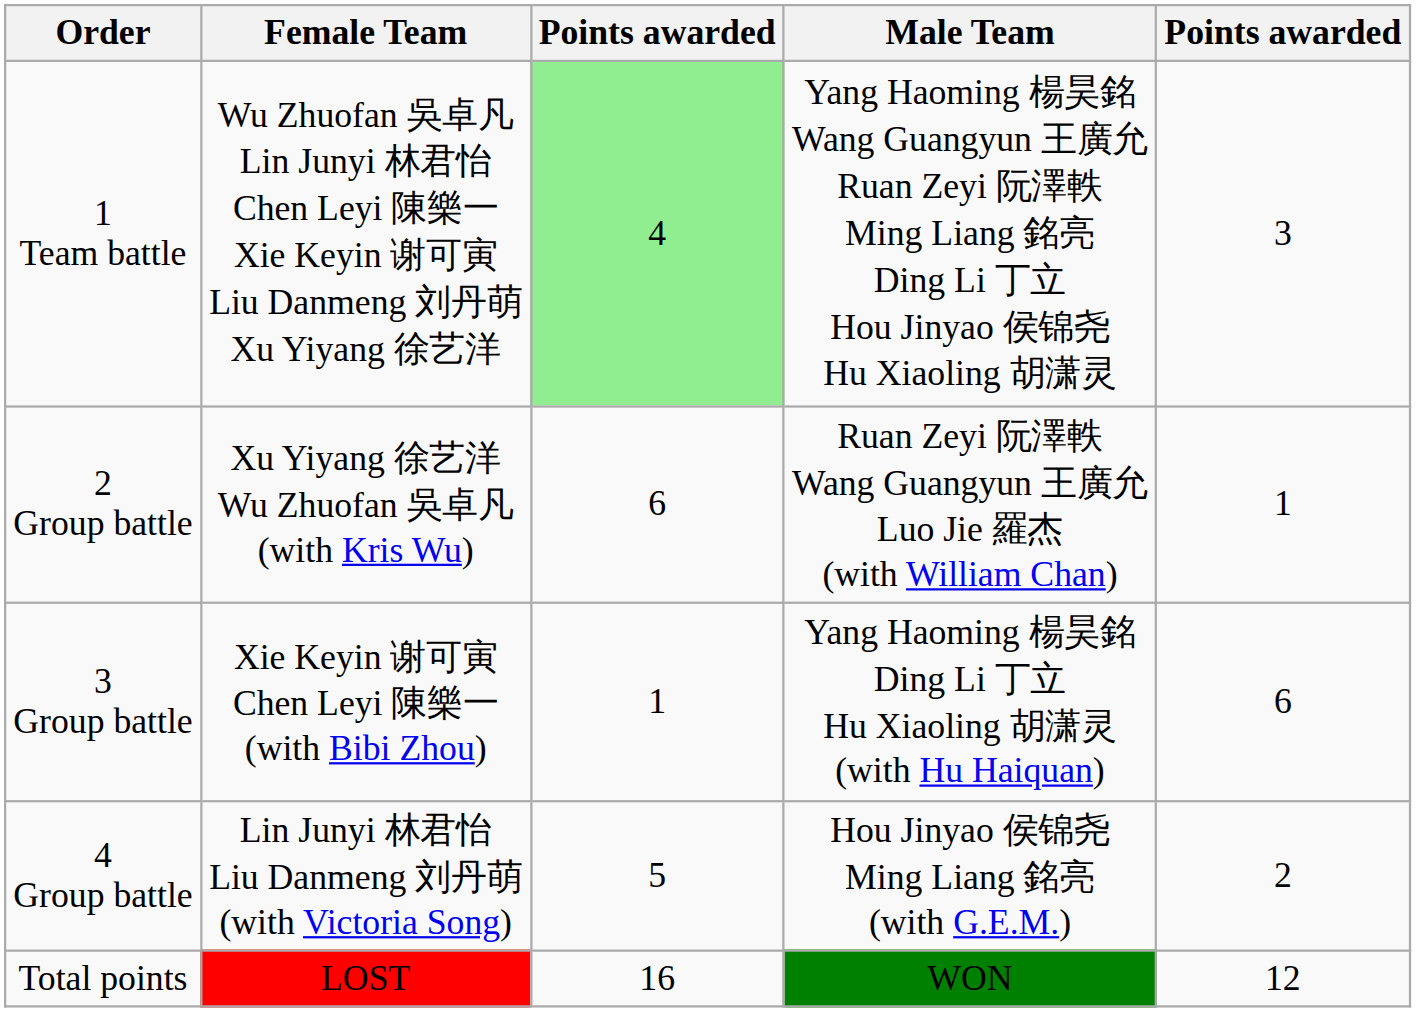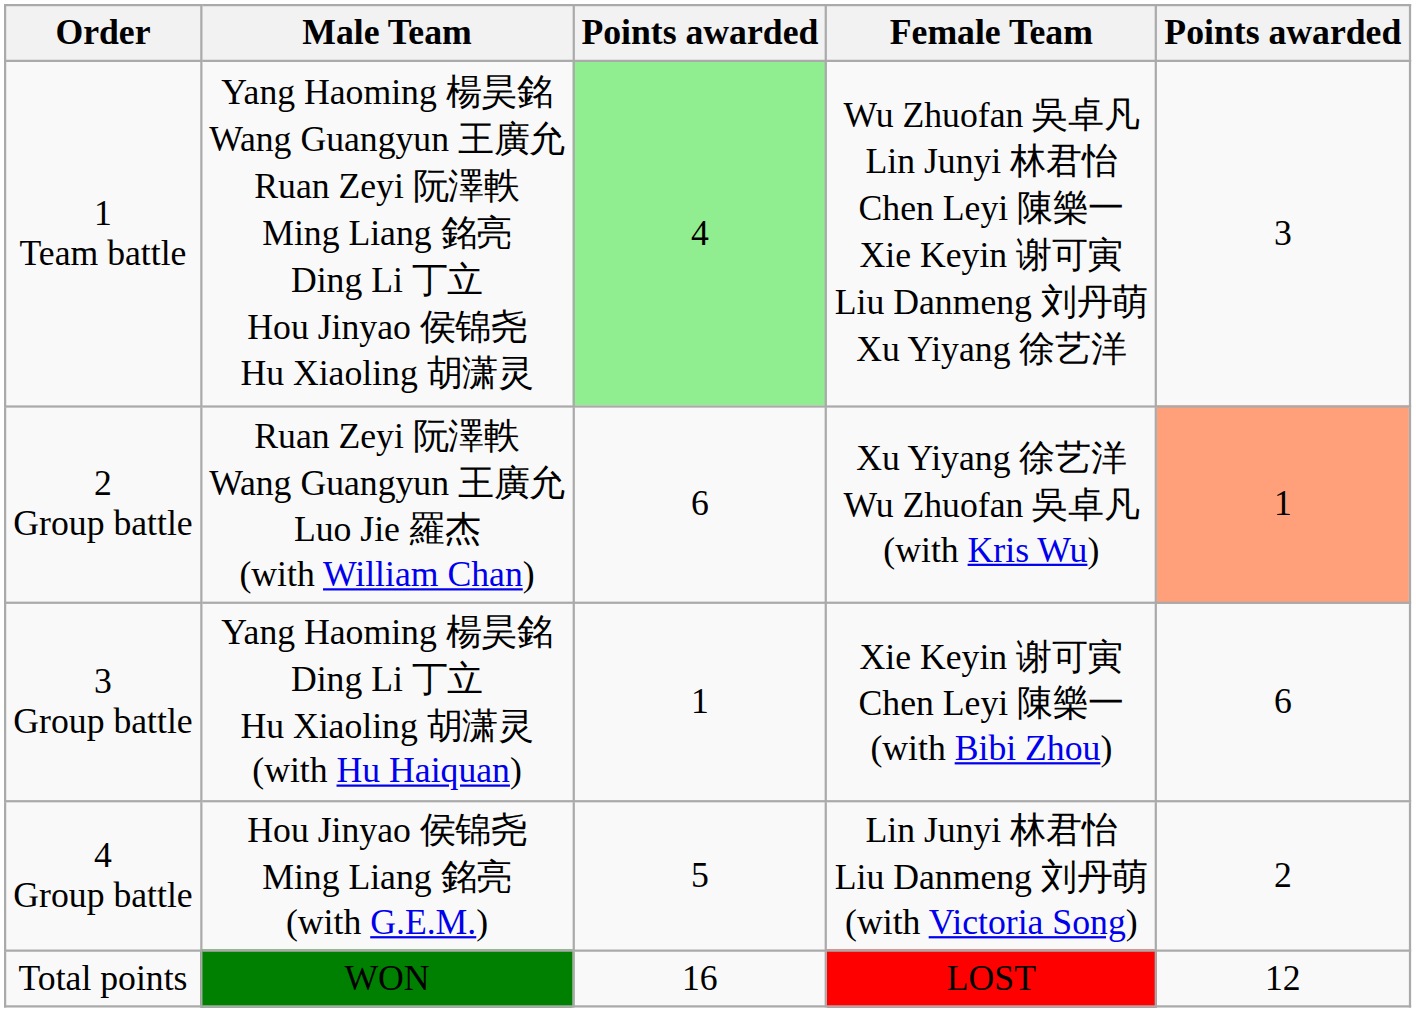 <table class="wikitable" style="text-align:center">
 <tr>
 <th>Order</th>
+<th>Male Team</th>
+<th>Points awarded</th>
 <th>Female Team</th>
-<th>Points awarded</th>
-<th>Male Team</th>
 <th>Points awarded</th>
 </tr>
 <tr>
 <td>1 <br> Team battle</td>
+<td>Yang Haoming 楊昊銘 <br> Wang Guangyun 王廣允 <br> Ruan Zeyi 阮澤軼 <br> Ming Liang 銘亮 <br> Ding Li 丁立 <br> Hou Jinyao 侯锦尧 <br> Hu Xiaoling 胡潇灵</td>
+<td style="background: lightgreen;">4</td>
 <td>Wu Zhuofan 吳卓凡 <br> Lin Junyi 林君怡 <br> Chen Leyi 陳樂一 <br> Xie Keyin 谢可寅 <br> Liu Danmeng 刘丹萌 <br> Xu Yiyang 徐艺洋</td>
-<td style="background: lightgreen;">4</td>
-<td>Yang Haoming 楊昊銘 <br> Wang Guangyun 王廣允 <br> Ruan Zeyi 阮澤軼 <br> Ming Liang 銘亮 <br> Ding Li 丁立 <br> Hou Jinyao 侯锦尧 <br> Hu Xiaoling 胡潇灵</td>
 <td>3</td>
 </tr>
 <tr>
 <td>2 <br> Group battle</td>
+<td>Ruan Zeyi 阮澤軼 <br> Wang Guangyun 王廣允 <br> Luo Jie 羅杰 <br> (with <a href='#'>William Chan</a>)</td>
+<td>6</td>
 <td>Xu Yiyang 徐艺洋 <br> Wu Zhuofan 吳卓凡 <br> (with <a href='#'>Kris Wu</a>)</td>
-<td>6</td>
-<td>Ruan Zeyi 阮澤軼 <br> Wang Guangyun 王廣允 <br> Luo Jie 羅杰 <br> (with <a href='#'>William Chan</a>)</td>
-<td>1</td>
+<td style="background: lightsalmon;">1</td>
 </tr>
 <tr>
 <td>3 <br> Group battle</td>
+<td>Yang Haoming 楊昊銘 <br> Ding Li 丁立 <br> Hu Xiaoling 胡潇灵 <br> (with <a href='#'>Hu Haiquan</a>)</td>
+<td>1</td>
 <td>Xie Keyin 谢可寅 <br> Chen Leyi 陳樂一 <br> (with <a href='#'>Bibi Zhou</a>)</td>
-<td>1</td>
-<td>Yang Haoming 楊昊銘 <br> Ding Li 丁立 <br> Hu Xiaoling 胡潇灵 <br> (with <a href='#'>Hu Haiquan</a>)</td>
 <td>6</td>
 </tr>
 <tr>
 <td>4 <br> Group battle</td>
+<td>Hou Jinyao 侯锦尧 <br> Ming Liang 銘亮 <br> (with <a href='#'>G.E.M.</a>)</td>
+<td>5</td>
 <td>Lin Junyi 林君怡 <br> Liu Danmeng 刘丹萌 <br> (with <a href='#'>Victoria Song</a>)</td>
-<td>5</td>
-<td>Hou Jinyao 侯锦尧 <br> Ming Liang 銘亮 <br> (with <a href='#'>G.E.M.</a>)</td>
 <td>2</td>
 </tr>
 <tr>
 <td>Total points</td>
+<td style="background:green; ">WON</td>
+<td>16</td>
 <td style="background:red; ">LOST</td>
-<td>16</td>
-<td style="background:green; ">WON</td>
 <td>12</td>
 </tr>
 </table>
